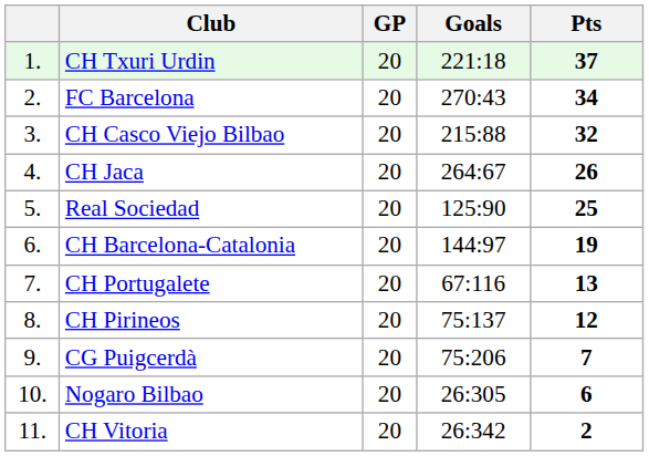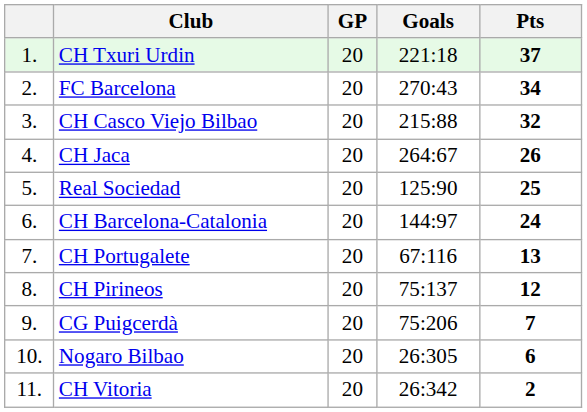 <table class="wikitable">
 <tr>
 <th width="30"></th>
 <th width="200">Club</th>
 <th width="30">GP</th>
 <th width="70">Goals</th>
 <th width="70">Pts</th>
 </tr>
 <tr bgcolor="#e6fae6" align="center">
 <td>1.</td>
 <td align="left"><a href='#'>CH Txuri Urdin</a></td>
 <td>20</td>
 <td>221:18</td>
 <td><strong>37</strong></td>
 </tr>
 <tr bgcolor="#FFFFFF" align="center">
 <td>2.</td>
 <td align="left"><a href='#'>FC Barcelona</a></td>
 <td>20</td>
 <td>270:43</td>
 <td><strong>34</strong></td>
 </tr>
 <tr bgcolor="#FFFFFF" align="center">
 <td>3.</td>
 <td align="left"><a href='#'>CH Casco Viejo Bilbao</a></td>
 <td>20</td>
 <td>215:88</td>
 <td><strong>32</strong></td>
 </tr>
 <tr bgcolor="#FFFFFF" align="center">
 <td>4.</td>
 <td align="left"><a href='#'>CH Jaca</a></td>
 <td>20</td>
 <td>264:67</td>
 <td><strong>26</strong></td>
 </tr>
 <tr bgcolor="#FFFFFF" align="center">
 <td>5.</td>
 <td align="left"><a href='#'>Real Sociedad</a></td>
 <td>20</td>
 <td>125:90</td>
 <td><strong>25</strong></td>
 </tr>
 <tr bgcolor="#FFFFFF" align="center">
 <td>6.</td>
 <td align="left"><a href='#'>CH Barcelona-Catalonia</a></td>
 <td>20</td>
 <td>144:97</td>
-<td><strong>19</strong></td>
+<td><strong>24</strong></td>
 </tr>
 <tr bgcolor="#FFFFFF" align="center">
 <td>7.</td>
 <td align="left"><a href='#'>CH Portugalete</a></td>
 <td>20</td>
 <td>67:116</td>
 <td><strong>13</strong></td>
 </tr>
 <tr bgcolor="#FFFFFF" align="center">
 <td>8.</td>
 <td align="left"><a href='#'>CH Pirineos</a></td>
 <td>20</td>
 <td>75:137</td>
 <td><strong>12</strong></td>
 </tr>
 <tr bgcolor="#FFFFFF" align="center">
 <td>9.</td>
 <td align="left"><a href='#'>CG Puigcerdà</a></td>
 <td>20</td>
 <td>75:206</td>
 <td><strong>7</strong></td>
 </tr>
 <tr bgcolor="#FFFFFF" align="center">
 <td>10.</td>
 <td align="left"><a href='#'>Nogaro Bilbao</a></td>
 <td>20</td>
 <td>26:305</td>
 <td><strong>6</strong></td>
 </tr>
 <tr bgcolor="#FFFFFF" align="center">
 <td>11.</td>
 <td align="left"><a href='#'>CH Vitoria</a></td>
 <td>20</td>
 <td>26:342</td>
 <td><strong>2</strong></td>
 </tr>
 </table>
